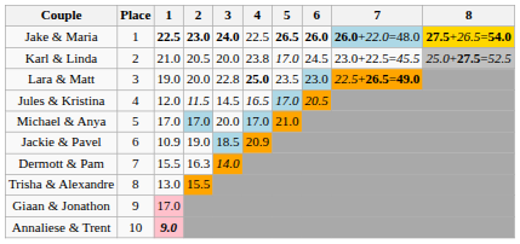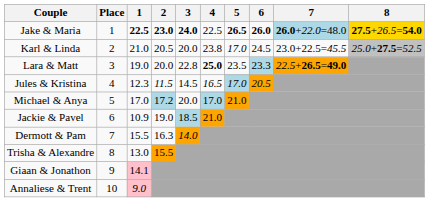 <table class="wikitable sortable" style="text-align: center;">
 <tr>
 <th>Couple</th>
 <th>Place</th>
 <th>1</th>
 <th>2</th>
 <th>3</th>
 <th>4</th>
 <th>5</th>
 <th>6</th>
 <th>7</th>
 <th>8</th>
 </tr>
 <tr>
 <td>Jake & Maria</td>
 <td>1</td>
 <td><span><strong>22.5</strong></span></td>
 <td><span><strong>23.0</strong></span></td>
 <td><span><strong>24.0</strong></span></td>
 <td>22.5</td>
 <td><span><strong>26.5</strong></span></td>
 <td><span><strong>26.0</strong></span></td>
 <td bgcolor=lightblue><span><strong>26.0</strong></span>+<span><em>22.0</em></span>=48.0</td>
 <td bgcolor=gold><span><strong>27.5</strong></span>+<span><em>26.5</em></span>=<span><strong>54.0</strong></span></td>
 </tr>
 <tr>
 <td>Karl & Linda</td>
 <td>2</td>
 <td>21.0</td>
 <td>20.5</td>
 <td>20.0</td>
 <td>23.8</td>
 <td><span><em>17.0</em></span></td>
 <td>24.5</td>
 <td>23.0+22.5=<span><em>45.5</em></span></td>
 <td bgcolor=silver><span><em>25.0</em></span>+<span><strong>27.5</strong></span>=<span><em>52.5</em></span></td>
 </tr>
 <tr>
 <td>Lara & Matt</td>
 <td>3</td>
 <td>19.0</td>
 <td>20.0</td>
 <td>22.8</td>
 <td><span><strong>25.0</strong></span></td>
 <td>23.5</td>
-<td bgcolor=lightblue>23.0</td>
+<td bgcolor=lightblue>23.3</td>
 <td bgcolor="orange"><span><em>22.5</em></span>+<span><strong>26.5</strong></span>=<span><strong>49.0</strong></span></td>
 <td bgcolor=darkgray colspan=1></td>
 </tr>
 <tr>
 <td>Jules & Kristina</td>
 <td>4</td>
-<td>12.0</td>
+<td>12.3</td>
 <td><span><em>11.5</em></span></td>
 <td>14.5</td>
 <td><span><em>16.5</em></span></td>
 <td bgcolor=lightblue><span><em>17.0</em></span></td>
 <td bgcolor="orange"><span><em>20.5</em></span></td>
 <td bgcolor=darkgrey colspan=2></td>
 </tr>
 <tr>
 <td>Michael & Anya</td>
 <td>5</td>
 <td>17.0</td>
-<td bgcolor=lightblue>17.0</td>
+<td bgcolor=lightblue>17.2</td>
 <td>20.0</td>
 <td bgcolor=lightblue>17.0</td>
 <td bgcolor="orange">21.0</td>
 <td bgcolor=darkgrey colspan=3></td>
 </tr>
 <tr>
 <td>Jackie & Pavel</td>
 <td>6</td>
 <td>10.9</td>
 <td>19.0</td>
 <td bgcolor=lightblue>18.5</td>
-<td bgcolor="orange">20.9</td>
+<td bgcolor="orange">21.0</td>
 <td bgcolor=darkgrey colspan=4></td>
 </tr>
 <tr>
 <td>Dermott & Pam</td>
 <td>7</td>
 <td>15.5</td>
 <td>16.3</td>
 <td bgcolor="orange"><span><em>14.0</em></span></td>
 <td bgcolor=darkgrey colspan=5></td>
 </tr>
 <tr>
 <td>Trisha & Alexandre</td>
 <td>8</td>
 <td>13.0</td>
 <td bgcolor="orange">15.5</td>
 <td bgcolor=darkgrey colspan=6></td>
 </tr>
 <tr>
 <td>Giaan & Jonathon</td>
 <td>9</td>
-<td bgcolor="pink">17.0</td>
+<td bgcolor="pink">14.1</td>
 <td bgcolor=darkgrey colspan=8></td>
 </tr>
 <tr>
 <td>Annaliese & Trent</td>
 <td>10</td>
-<td bgcolor="pink"><strong><span><em>9.0</em></span></strong></td>
+<td bgcolor="pink"><span><em>9.0</em></span></td>
 <td bgcolor=darkgrey colspan=8></td>
 </tr>
 </table>
